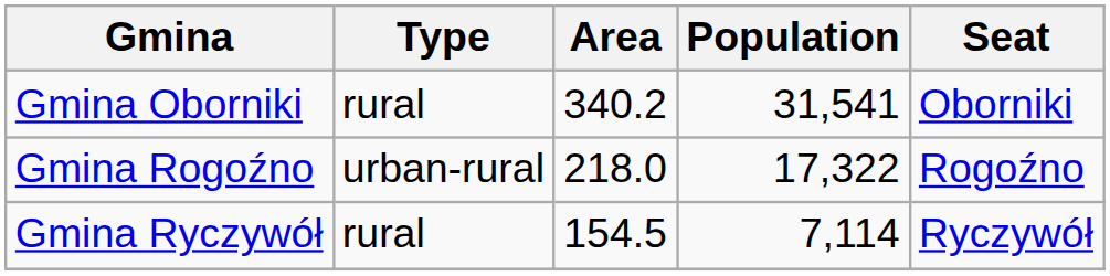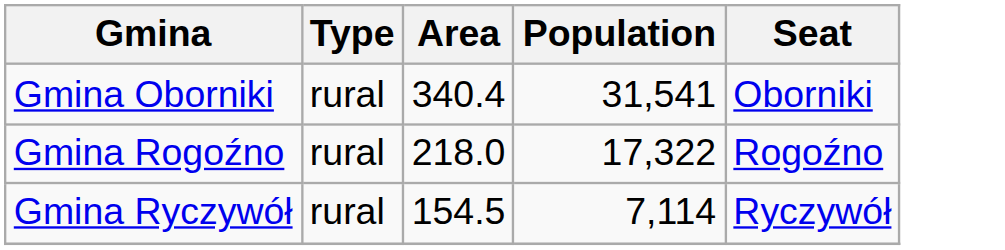 <table class="wikitable">
 <tr>
 <th>Gmina</th>
 <th>Type</th>
 <th>Area<br></th>
 <th>Population<br></th>
 <th>Seat</th>
 </tr>
 <tr>
 <td><a href='#'>Gmina Oborniki</a></td>
 <td>rural</td>
-<td style="text-align:right;">340.2</td>
+<td style="text-align:right;">340.4</td>
 <td style="text-align:right;">31,541</td>
 <td><a href='#'>Oborniki</a></td>
 </tr>
 <tr>
 <td><a href='#'>Gmina Rogoźno</a></td>
-<td>urban-rural</td>
+<td>rural</td>
 <td style="text-align:right;">218.0</td>
 <td style="text-align:right;">17,322</td>
 <td><a href='#'>Rogoźno</a></td>
 </tr>
 <tr>
 <td><a href='#'>Gmina Ryczywół</a></td>
 <td>rural</td>
 <td style="text-align:right;">154.5</td>
 <td style="text-align:right;">7,114</td>
 <td><a href='#'>Ryczywół</a></td>
 </tr>
 <tr>
 </tr>
 </table>
